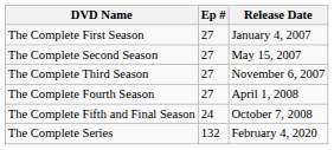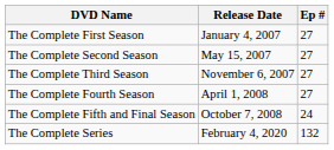 <table class="wikitable">
 <tr>
 <th>DVD Name</th>
+<th>Release Date</th>
 <th>Ep #</th>
-<th>Release Date</th>
 </tr>
 <tr>
 <td>The Complete First Season</td>
+<td>January 4, 2007</td>
 <td>27</td>
-<td>January 4, 2007</td>
 </tr>
 <tr>
 <td>The Complete Second Season</td>
+<td>May 15, 2007</td>
 <td>27</td>
-<td>May 15, 2007</td>
 </tr>
 <tr>
 <td>The Complete Third Season</td>
+<td>November 6, 2007</td>
 <td>27</td>
-<td>November 6, 2007</td>
 </tr>
 <tr>
 <td>The Complete Fourth Season</td>
+<td>April 1, 2008</td>
 <td>27</td>
-<td>April 1, 2008</td>
 </tr>
 <tr>
 <td>The Complete Fifth and Final Season</td>
+<td>October 7, 2008</td>
 <td>24</td>
-<td>October 7, 2008</td>
 </tr>
 <tr>
 <td>The Complete Series</td>
+<td>February 4, 2020</td>
 <td>132</td>
-<td>February 4, 2020</td>
 </tr>
 </table>
